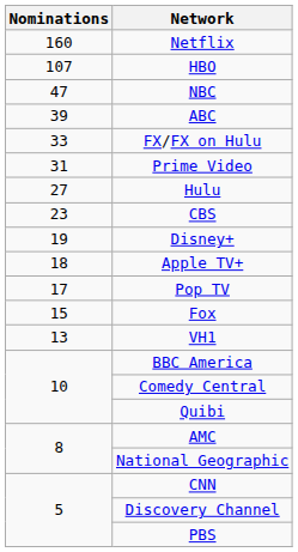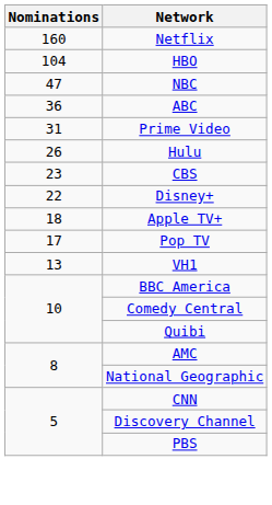 <table class="wikitable sortable" style="text-align: center; max-width:20em">
 <tr>
 <th scope="col">Nominations</th>
 <th scope="col">Network</th>
 </tr>
 <tr>
 <td scope="row">160</td>
 <td><a href='#'>Netflix</a></td>
 </tr>
 <tr>
-<td scope="row">107</td>
+<td scope="row">104</td>
 <td><a href='#'>HBO</a></td>
 </tr>
 <tr>
 <td scope="row">47</td>
 <td><a href='#'>NBC</a></td>
 </tr>
 <tr>
-<td scope="row">39</td>
+<td scope="row">36</td>
 <td><a href='#'>ABC</a></td>
-</tr>
-<tr>
-<td scope="row">33</td>
-<td><a href='#'>FX</a>/<a href='#'>FX on Hulu</a></td>
 </tr>
 <tr>
 <td scope="row">31</td>
 <td><a href='#'>Prime Video</a></td>
 </tr>
 <tr>
-<td scope="row">27</td>
+<td scope="row">26</td>
 <td><a href='#'>Hulu</a></td>
 </tr>
 <tr>
 <td scope="row">23</td>
 <td><a href='#'>CBS</a></td>
 </tr>
 <tr>
-<td scope="row">19</td>
+<td scope="row">22</td>
 <td><a href='#'>Disney+</a></td>
 </tr>
 <tr>
 <td scope="row">18</td>
 <td><a href='#'>Apple TV+</a></td>
 </tr>
 <tr>
 <td scope="row">17</td>
 <td><a href='#'>Pop TV</a></td>
-</tr>
-<tr>
-<td scope="row">15</td>
-<td><a href='#'>Fox</a></td>
 </tr>
 <tr>
 <td scope="row">13</td>
 <td><a href='#'>VH1</a></td>
 </tr>
 <tr>
 <td scope="row" rowspan="3">10</td>
 <td><a href='#'>BBC America</a></td>
 </tr>
 <tr>
 <td><a href='#'>Comedy Central</a></td>
 </tr>
 <tr>
 <td><a href='#'>Quibi</a></td>
 </tr>
 <tr>
 <td scope="row" rowspan="2">8</td>
 <td><a href='#'>AMC</a></td>
 </tr>
 <tr>
 <td><a href='#'>National Geographic</a></td>
 </tr>
 <tr>
 <td scope="row" rowspan="3">5</td>
 <td><a href='#'>CNN</a></td>
 </tr>
 <tr>
 <td><a href='#'>Discovery Channel</a></td>
 </tr>
 <tr>
 <td><a href='#'>PBS</a></td>
 </tr>
 </table>
